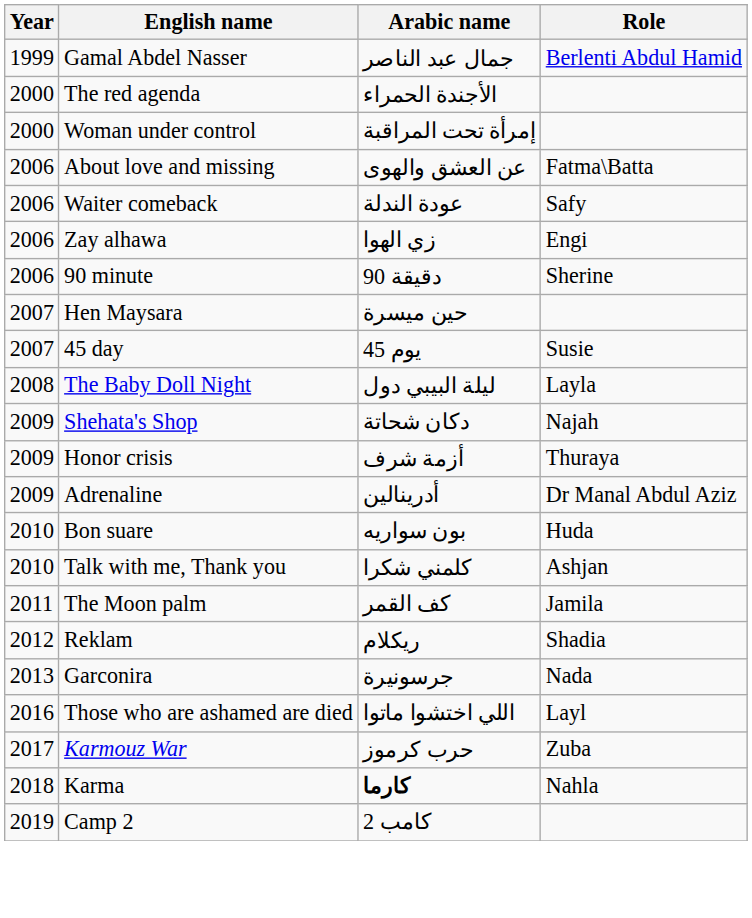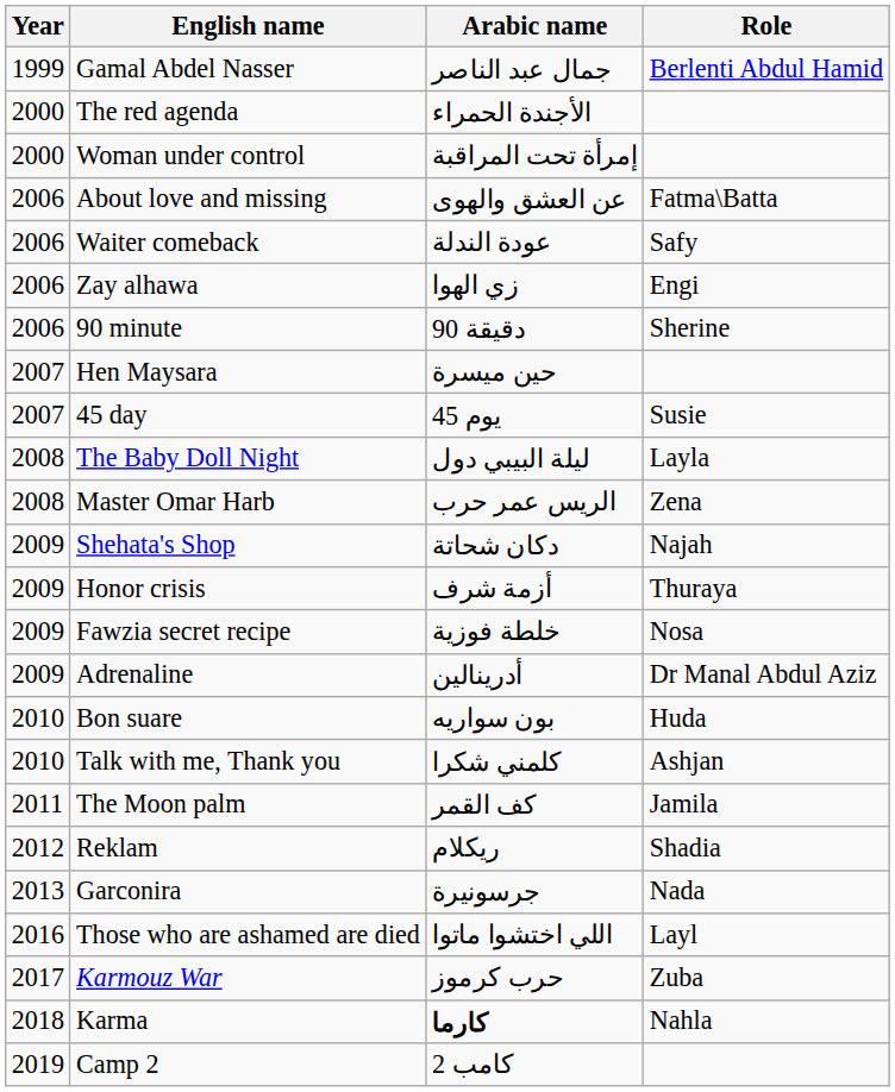 <table class="wikitable">
 <tr>
 <th>Year</th>
 <th>English name</th>
 <th>Arabic name</th>
 <th>Role</th>
 </tr>
 <tr>
 <td>1999</td>
 <td>Gamal Abdel Nasser</td>
 <td>جمال عبد الناصر</td>
 <td><a href='#'>Berlenti Abdul Hamid</a></td>
 </tr>
 <tr>
 <td>2000</td>
 <td>The red agenda</td>
 <td>الأجندة الحمراء</td>
 <td></td>
 </tr>
 <tr>
 <td>2000</td>
 <td>Woman under control</td>
 <td>إمرأة تحت المراقبة</td>
 <td></td>
 </tr>
 <tr>
 <td>2006</td>
 <td>About love and missing</td>
 <td>عن العشق والهوى</td>
 <td>Fatma\Batta</td>
 </tr>
 <tr>
 <td>2006</td>
 <td>Waiter comeback</td>
 <td>عودة الندلة</td>
 <td>Safy</td>
 </tr>
 <tr>
 <td>2006</td>
 <td>Zay alhawa</td>
 <td>زي الهوا</td>
 <td>Engi</td>
 </tr>
 <tr>
 <td>2006</td>
 <td>90 minute</td>
 <td>90 دقيقة</td>
 <td>Sherine</td>
 </tr>
 <tr>
 <td>2007</td>
 <td>Hen Maysara</td>
 <td>حين ميسرة</td>
 <td></td>
 </tr>
 <tr>
 <td>2007</td>
 <td>45 day</td>
 <td>45 يوم</td>
 <td>Susie</td>
 </tr>
 <tr>
 <td>2008</td>
 <td><a href='#'>The Baby Doll Night</a></td>
 <td>ليلة البيبي دول</td>
 <td>Layla</td>
 </tr>
 <tr>
+<td>2008</td>
+<td>Master Omar Harb</td>
+<td>الريس عمر حرب</td>
+<td>Zena</td>
+</tr>
+<tr>
 <td>2009</td>
 <td><a href='#'>Shehata's Shop</a></td>
 <td>دكان شحاتة</td>
 <td>Najah</td>
 </tr>
 <tr>
 <td>2009</td>
 <td>Honor crisis</td>
 <td>أزمة شرف</td>
 <td>Thuraya</td>
+</tr>
+<tr>
+<td>2009</td>
+<td>Fawzia secret recipe</td>
+<td>خلطة فوزية</td>
+<td>Nosa</td>
 </tr>
 <tr>
 <td>2009</td>
 <td>Adrenaline</td>
 <td>أدرينالين</td>
 <td>Dr Manal Abdul Aziz</td>
 </tr>
 <tr>
 <td>2010</td>
 <td>Bon suare</td>
 <td>بون سواريه</td>
 <td>Huda</td>
 </tr>
 <tr>
 <td>2010</td>
 <td>Talk with me, Thank you</td>
 <td>كلمني شكرا</td>
 <td>Ashjan</td>
 </tr>
 <tr>
 <td>2011</td>
 <td>The Moon palm</td>
 <td>كف القمر</td>
 <td>Jamila</td>
 </tr>
 <tr>
 <td>2012</td>
 <td>Reklam</td>
 <td>ريكلام</td>
 <td>Shadia</td>
 </tr>
 <tr>
 <td>2013</td>
 <td>Garconira</td>
 <td>جرسونيرة</td>
 <td>Nada</td>
 </tr>
 <tr>
 <td>2016</td>
 <td>Those who are ashamed are died</td>
 <td>اللي اختشوا ماتوا</td>
 <td>Layl</td>
 </tr>
 <tr>
 <td>2017</td>
 <td><em><a href='#'>Karmouz War</a></em></td>
 <td>حرب كرموز</td>
 <td>Zuba</td>
 </tr>
 <tr>
 <td>2018</td>
 <td>Karma</td>
 <td><strong>كارما</strong></td>
 <td>Nahla</td>
 </tr>
 <tr>
 <td>2019</td>
 <td>Camp 2</td>
 <td>كامب 2</td>
 <td></td>
 </tr>
 </table>
